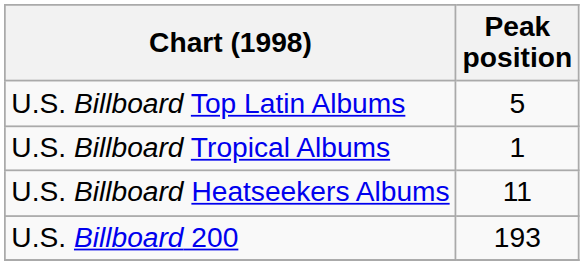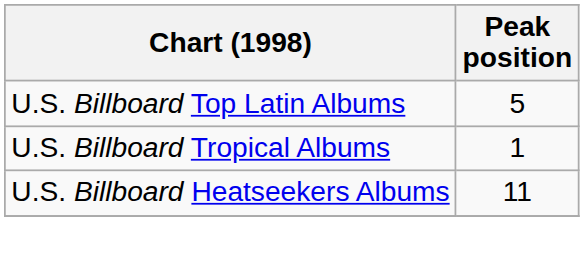 <table class="wikitable">
 <tr>
 <th align="left">Chart (1998)</th>
 <th align="left">Peak<br>position</th>
 </tr>
 <tr>
 <td align="left">U.S. <em>Billboard</em> <a href='#'>Top Latin Albums</a></td>
 <td align="center">5</td>
 </tr>
 <tr>
 <td align="left">U.S. <em>Billboard</em> <a href='#'>Tropical Albums</a></td>
 <td align="center">1</td>
 </tr>
 <tr>
 <td align="left">U.S. <em>Billboard</em> <a href='#'>Heatseekers Albums</a></td>
 <td align="center">11</td>
 </tr>
 <tr>
-<td align="left">U.S. <a href='#'><em>Billboard</em> 200</a></td>
-<td align="center">193</td>
-</tr>
-<tr>
 </tr>
 </table>
